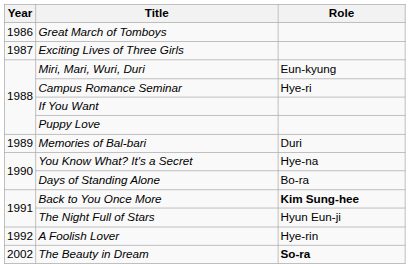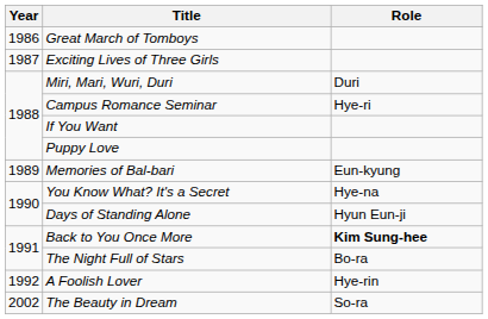 <table class="wikitable" style="width:550px">
 <tr>
 <th width=10>Year</th>
 <th>Title</th>
 <th>Role</th>
 </tr>
 <tr>
 <td>1986</td>
 <td><em>Great March of Tomboys</em></td>
 <td></td>
 </tr>
 <tr>
 <td>1987</td>
 <td><em>Exciting Lives of Three Girls</em></td>
 <td></td>
 </tr>
 <tr>
 <td rowspan=4>1988</td>
 <td><em>Miri, Mari, Wuri, Duri</em></td>
-<td>Eun-kyung</td>
+<td>Duri</td>
 </tr>
 <tr>
 <td><em>Campus Romance Seminar</em></td>
 <td>Hye-ri</td>
 </tr>
 <tr>
 <td><em>If You Want</em></td>
 <td></td>
 </tr>
 <tr>
 <td><em>Puppy Love</em></td>
 <td></td>
 </tr>
 <tr>
 <td>1989</td>
 <td><em>Memories of Bal-bari</em></td>
-<td>Duri</td>
+<td>Eun-kyung</td>
 </tr>
 <tr>
 <td rowspan=2>1990</td>
 <td><em>You Know What? It's a Secret</em></td>
 <td>Hye-na</td>
 </tr>
 <tr>
 <td><em>Days of Standing Alone</em></td>
-<td>Bo-ra</td>
+<td>Hyun Eun-ji</td>
 </tr>
 <tr>
 <td rowspan=2>1991</td>
 <td><em>Back to You Once More</em></td>
 <td><strong>Kim Sung-hee</strong></td>
 </tr>
 <tr>
 <td><em>The Night Full of Stars</em></td>
-<td>Hyun Eun-ji</td>
+<td>Bo-ra</td>
 </tr>
 <tr>
 <td>1992</td>
 <td><em>A Foolish Lover</em></td>
 <td>Hye-rin</td>
 </tr>
 <tr>
 <td>2002</td>
 <td><em>The Beauty in Dream</em></td>
-<td><strong>So-ra</strong></td>
+<td>So-ra</td>
 </tr>
 </table>
